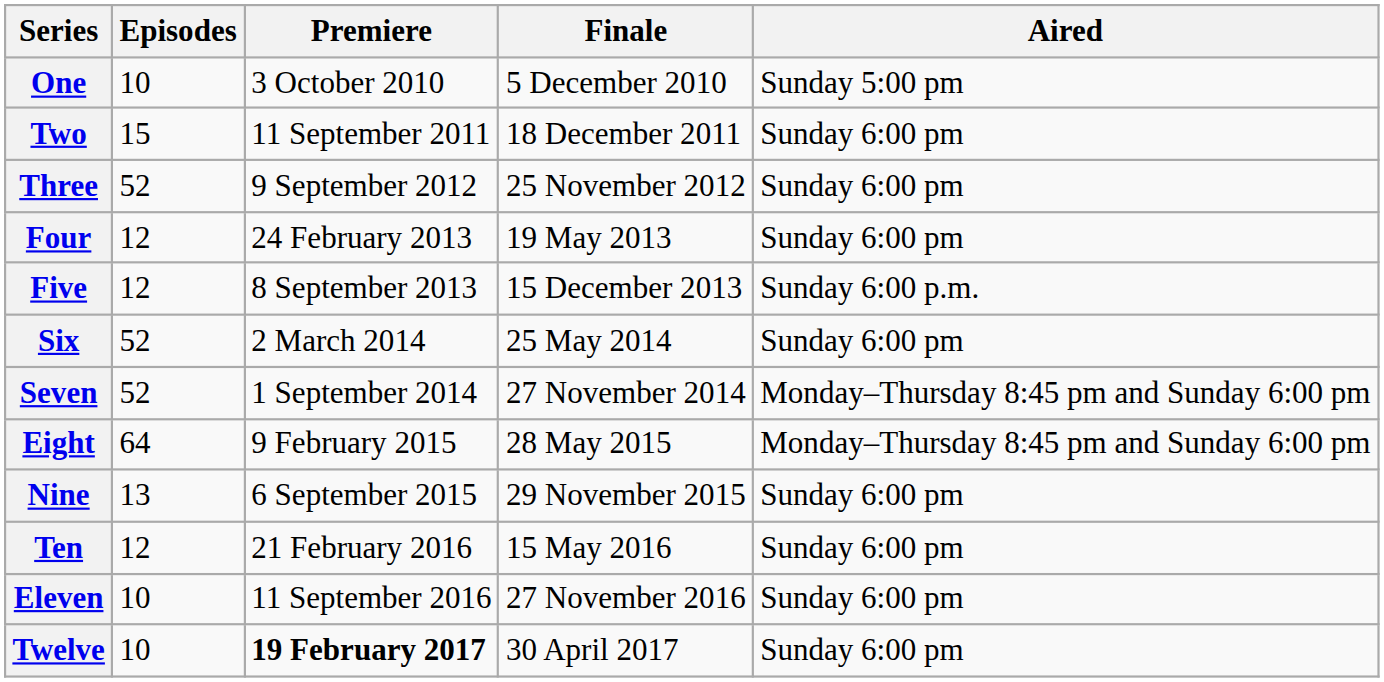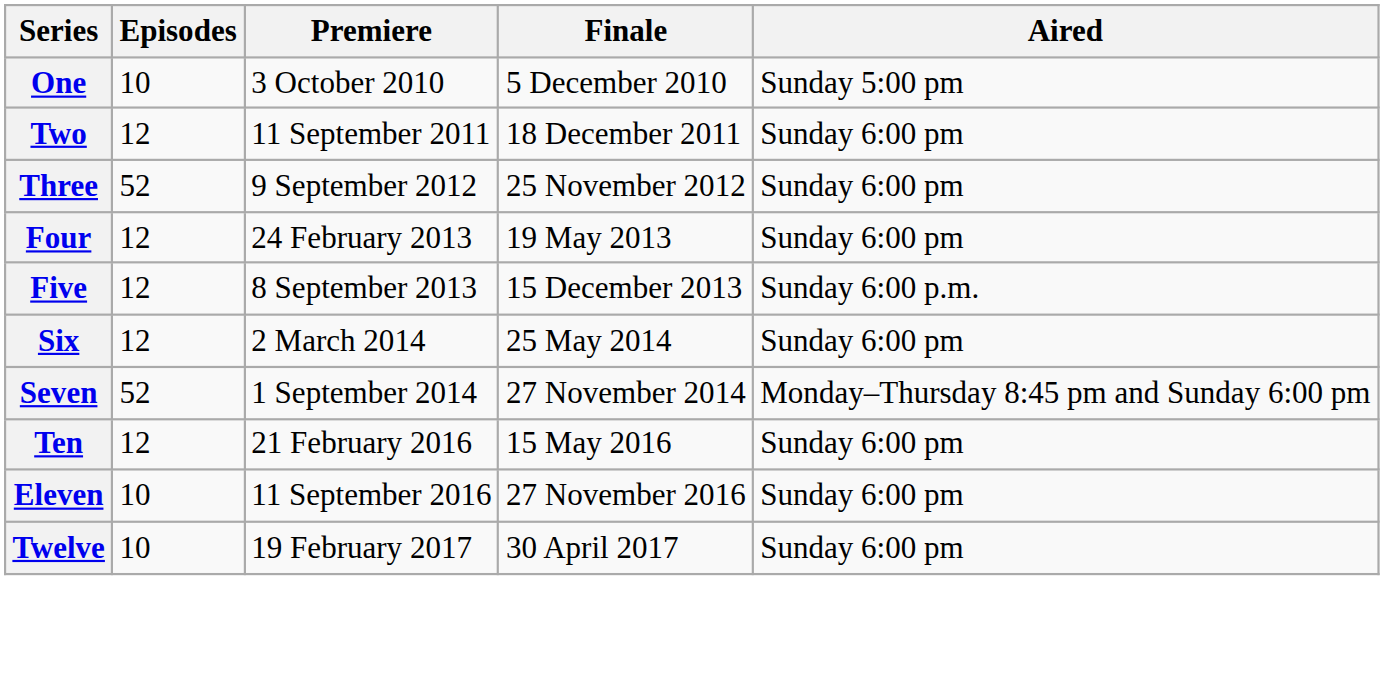 <table class="wikitable" style="font-size:89%;">
 <tr>
 <th scope="col">Series</th>
 <th scope="col">Episodes</th>
 <th scope="col">Premiere</th>
 <th scope="col">Finale</th>
 <th scope="col">Aired</th>
 </tr>
 <tr>
 <th scope="row"><a href='#'>One</a></th>
 <td>10</td>
 <td>3 October 2010</td>
 <td>5 December 2010</td>
 <td>Sunday 5:00 pm</td>
 </tr>
 <tr>
 <th scope="row"><a href='#'>Two</a></th>
-<td>15</td>
+<td>12</td>
 <td>11 September 2011</td>
 <td>18 December 2011</td>
 <td>Sunday 6:00 pm</td>
 </tr>
 <tr>
 <th scope="row"><a href='#'>Three</a></th>
 <td>52</td>
 <td>9 September 2012</td>
 <td>25 November 2012</td>
 <td>Sunday 6:00 pm</td>
 </tr>
 <tr>
 <th scope="row"><a href='#'>Four</a></th>
 <td>12</td>
 <td>24 February 2013</td>
 <td>19 May 2013</td>
 <td>Sunday 6:00 pm</td>
 </tr>
 <tr>
 <th scope="row"><a href='#'>Five</a></th>
 <td>12</td>
 <td>8 September 2013</td>
 <td>15 December 2013</td>
 <td>Sunday 6:00 p.m.</td>
 </tr>
 <tr>
 <th scope="row"><a href='#'>Six</a></th>
-<td>52</td>
+<td>12</td>
 <td>2 March 2014</td>
 <td>25 May 2014</td>
 <td>Sunday 6:00 pm</td>
 </tr>
 <tr>
 <th scope="row"><a href='#'>Seven</a></th>
 <td>52</td>
 <td>1 September 2014</td>
 <td>27 November 2014</td>
 <td>Monday–Thursday 8:45 pm and Sunday 6:00 pm</td>
-</tr>
-<tr>
-<th scope="row"><a href='#'>Eight</a></th>
-<td>64</td>
-<td>9 February 2015</td>
-<td>28 May 2015</td>
-<td>Monday–Thursday 8:45 pm and Sunday 6:00 pm</td>
-</tr>
-<tr>
-<th scope="row"><a href='#'>Nine</a></th>
-<td>13</td>
-<td>6 September 2015</td>
-<td>29 November 2015</td>
-<td>Sunday 6:00 pm</td>
 </tr>
 <tr>
 <th scope="row"><a href='#'>Ten</a></th>
 <td>12</td>
 <td>21 February 2016</td>
 <td>15 May 2016</td>
 <td>Sunday 6:00 pm</td>
 </tr>
 <tr>
 <th scope="row"><a href='#'>Eleven</a></th>
 <td>10</td>
 <td>11 September 2016</td>
 <td>27 November 2016</td>
 <td>Sunday 6:00 pm</td>
 </tr>
 <tr>
 <th scope="row"><a href='#'>Twelve</a></th>
 <td>10</td>
-<td><strong>19 February 2017</strong></td>
+<td>19 February 2017</td>
 <td>30 April 2017</td>
 <td>Sunday 6:00 pm</td>
 </tr>
 </table>
